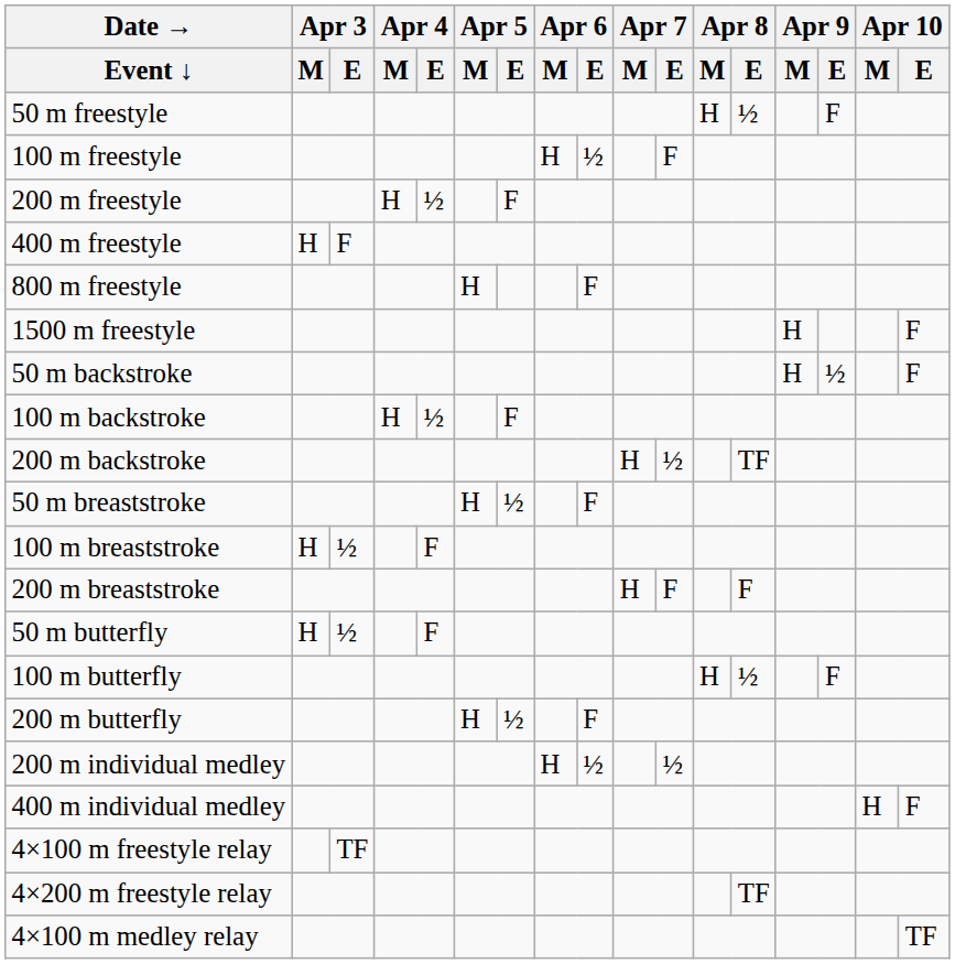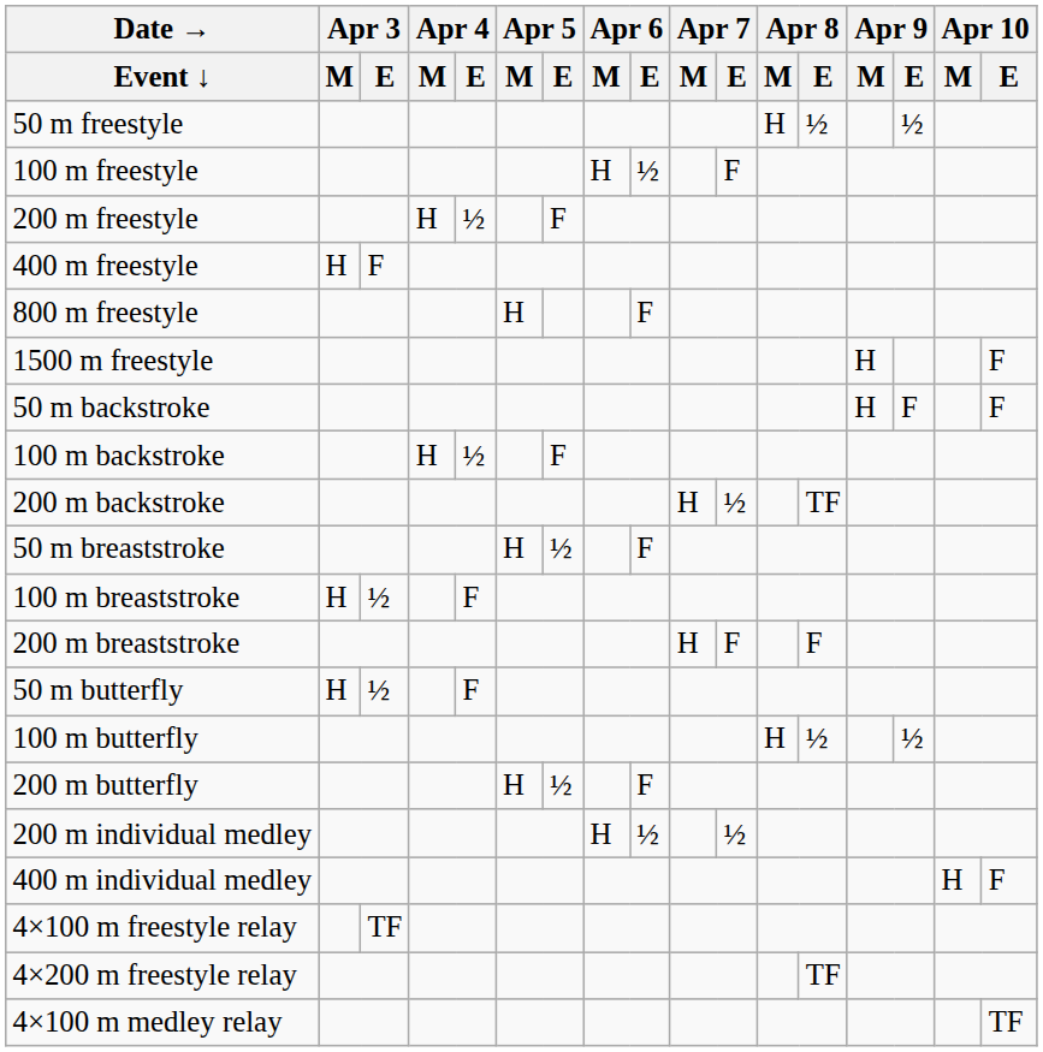 <table class="wikitable swimming-schedule floatleft">
 <tr>
 <th>Date →</th>
 <th colspan="2">Apr 3</th>
 <th colspan="2">Apr 4</th>
 <th colspan="2">Apr 5</th>
 <th colspan="2">Apr 6</th>
 <th colspan="2">Apr 7</th>
 <th colspan="2">Apr 8</th>
 <th colspan="2">Apr 9</th>
 <th colspan="2">Apr 10</th>
 </tr>
 <tr>
 <th>Event   ↓</th>
 <th>M</th>
 <th>E</th>
 <th>M</th>
 <th>E</th>
 <th>M</th>
 <th>E</th>
 <th>M</th>
 <th>E</th>
 <th>M</th>
 <th>E</th>
 <th>M</th>
 <th>E</th>
 <th>M</th>
 <th>E</th>
 <th>M</th>
 <th>E</th>
 </tr>
 <tr>
 <td class="event">50 m freestyle</td>
 <td colspan=2></td>
 <td colspan=2></td>
 <td colspan=2></td>
 <td colspan=2></td>
 <td colspan=2></td>
 <td class="heats">H</td>
 <td class="semifinals">½</td>
 <td></td>
-<td class="final">F</td>
+<td class="semifinals">½</td>
 <td colspan=2></td>
 </tr>
 <tr>
 <td class="event">100 m freestyle</td>
 <td colspan=2></td>
 <td colspan=2></td>
 <td colspan=2></td>
 <td class="heats">H</td>
 <td class="semifinals">½</td>
 <td></td>
 <td class="final">F</td>
 <td colspan=2></td>
 <td colspan=2></td>
 <td colspan=2></td>
 </tr>
 <tr>
 <td class="event">200 m freestyle</td>
 <td colspan=2></td>
 <td class="heats">H</td>
 <td class="semifinals">½</td>
 <td></td>
 <td class="final">F</td>
 <td colspan=2></td>
 <td colspan=2></td>
 <td colspan=2></td>
 <td colspan=2></td>
 <td colspan=2></td>
 </tr>
 <tr>
 <td class="event">400 m freestyle</td>
 <td class="heats">H</td>
 <td class="final">F</td>
 <td colspan=2></td>
 <td colspan=2></td>
 <td colspan=2></td>
 <td colspan=2></td>
 <td colspan=2></td>
 <td colspan=2></td>
 <td colspan=2></td>
 </tr>
 <tr>
 <td class="event">800 m freestyle</td>
 <td colspan=2></td>
 <td colspan=2></td>
 <td class="heats">H</td>
 <td></td>
 <td></td>
 <td class="final">F</td>
 <td colspan=2></td>
 <td colspan=2></td>
 <td colspan=2></td>
 <td colspan=2></td>
 </tr>
 <tr>
 <td class="event">1500 m freestyle</td>
 <td colspan=2></td>
 <td colspan=2></td>
 <td colspan=2></td>
 <td colspan=2></td>
 <td colspan=2></td>
 <td colspan=2></td>
 <td class="heats">H</td>
 <td></td>
 <td></td>
 <td class="final">F</td>
 </tr>
 <tr>
 <td class="event">50 m backstroke</td>
 <td colspan=2></td>
 <td colspan=2></td>
 <td colspan=2></td>
 <td colspan=2></td>
 <td colspan=2></td>
 <td colspan=2></td>
 <td class="heats">H</td>
-<td class="semifinals">½</td>
+<td class="final">F</td>
 <td></td>
 <td class="final">F</td>
 </tr>
 <tr>
 <td class="event">100 m backstroke</td>
 <td colspan=2></td>
 <td class="heats">H</td>
 <td class="semifinals">½</td>
 <td></td>
 <td class="final">F</td>
 <td colspan=2></td>
 <td colspan=2></td>
 <td colspan=2></td>
 <td colspan=2></td>
 <td colspan=2></td>
 </tr>
 <tr>
 <td class="event">200 m backstroke</td>
 <td colspan=2></td>
 <td colspan=2></td>
 <td colspan=2></td>
 <td colspan=2></td>
 <td class="heats">H</td>
 <td class="semifinals">½</td>
 <td></td>
 <td class="timed-final">TF</td>
 <td colspan=2></td>
 <td colspan=2></td>
 </tr>
 <tr>
 <td class="event">50 m breaststroke</td>
 <td colspan=2></td>
 <td colspan=2></td>
 <td class="heats">H</td>
 <td class="semifinals">½</td>
 <td></td>
 <td class="final">F</td>
 <td colspan=2></td>
 <td colspan=2></td>
 <td colspan=2></td>
 <td colspan=2></td>
 </tr>
 <tr>
 <td class="event">100 m breaststroke</td>
 <td class="heats">H</td>
 <td class="semifinals">½</td>
 <td></td>
 <td class="final">F</td>
 <td colspan=2></td>
 <td colspan=2></td>
 <td colspan=2></td>
 <td colspan=2></td>
 <td colspan=2></td>
 <td colspan=2></td>
 </tr>
 <tr>
 <td class="event">200 m breaststroke</td>
 <td colspan=2></td>
 <td colspan=2></td>
 <td colspan=2></td>
 <td colspan=2></td>
 <td class="heats">H</td>
 <td class="final">F</td>
 <td></td>
 <td class="final">F</td>
 <td colspan=2></td>
 <td colspan=2></td>
 </tr>
 <tr>
 <td class="event">50 m butterfly</td>
 <td class="heats">H</td>
 <td class="semifinals">½</td>
 <td></td>
 <td class="final">F</td>
 <td colspan=2></td>
 <td colspan=2></td>
 <td colspan=2></td>
 <td colspan=2></td>
 <td colspan=2></td>
 <td colspan=2></td>
 </tr>
 <tr>
 <td class="event">100 m butterfly</td>
 <td colspan=2></td>
 <td colspan=2></td>
 <td colspan=2></td>
 <td colspan=2></td>
 <td colspan=2></td>
 <td class="heats">H</td>
 <td class="semifinals">½</td>
 <td></td>
-<td class="final">F</td>
+<td class="semifinals">½</td>
 <td colspan=2></td>
 </tr>
 <tr>
 <td class="event">200 m butterfly</td>
 <td colspan=2></td>
 <td colspan=2></td>
 <td class="heats">H</td>
 <td class="semifinals">½</td>
 <td></td>
 <td class="final">F</td>
 <td colspan=2></td>
 <td colspan=2></td>
 <td colspan=2></td>
 <td colspan=2></td>
 </tr>
 <tr>
 <td class="event">200 m individual medley</td>
 <td colspan=2></td>
 <td colspan=2></td>
 <td colspan=2></td>
 <td class="heats">H</td>
 <td class="semifinals">½</td>
 <td></td>
 <td class="semifinals">½</td>
 <td colspan=2></td>
 <td colspan=2></td>
 <td colspan=2></td>
 </tr>
 <tr>
 <td class="event">400 m individual medley</td>
 <td colspan=2></td>
 <td colspan=2></td>
 <td colspan=2></td>
 <td colspan=2></td>
 <td colspan=2></td>
 <td colspan=2></td>
 <td colspan=2></td>
 <td class="heats">H</td>
 <td class="final">F</td>
 </tr>
 <tr>
 <td class="event">4×100 m freestyle relay</td>
 <td></td>
 <td class="timed-final">TF</td>
 <td colspan=2></td>
 <td colspan=2></td>
 <td colspan=2></td>
 <td colspan=2></td>
 <td colspan=2></td>
 <td colspan=2></td>
 <td colspan=2></td>
 </tr>
 <tr>
 <td class="event">4×200 m freestyle relay</td>
 <td colspan=2></td>
 <td colspan=2></td>
 <td colspan=2></td>
 <td colspan=2></td>
 <td colspan=2></td>
 <td></td>
 <td class="timed-final">TF</td>
 <td colspan=2></td>
 <td colspan=2></td>
 </tr>
 <tr>
 <td class="event">4×100 m medley relay</td>
 <td colspan=2></td>
 <td colspan=2></td>
 <td colspan=2></td>
 <td colspan=2></td>
 <td colspan=2></td>
 <td colspan=2></td>
 <td colspan=2></td>
 <td></td>
 <td class="timed-final">TF</td>
 </tr>
 </table>
